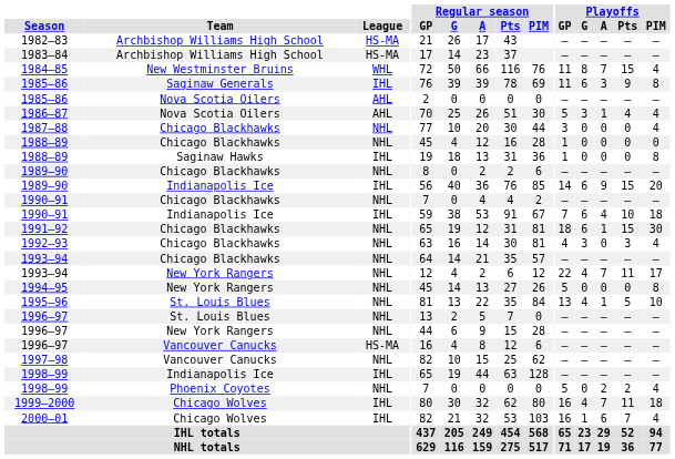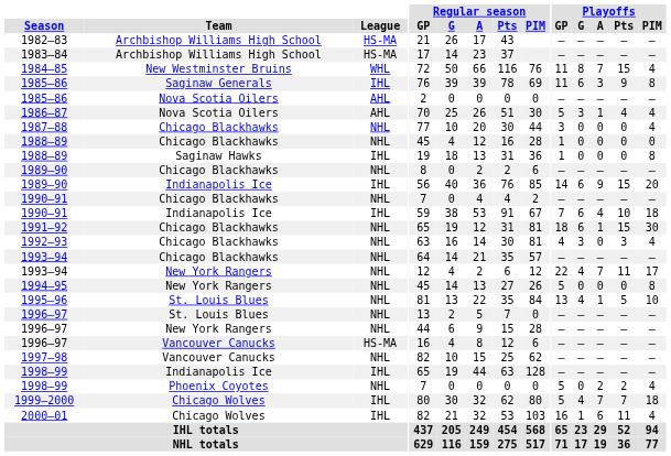 <table border="0" cellpadding="1" cellspacing="0" style="text-align:center; width:60em">
 <tr bgcolor="#e0e0e0">
 <th colspan="3"  bgcolor="#ffffff"></th>
 <th rowspan="99" bgcolor="#ffffff"></th>
 <th colspan="5"><a href='#'>Regular season</a></th>
 <th rowspan="99" bgcolor="#ffffff"></th>
 <th colspan="5"><a href='#'>Playoffs</a></th>
 </tr>
 <tr bgcolor="#e0e0e0">
 <th><a href='#'>Season</a></th>
 <th>Team</th>
 <th>League</th>
 <th>GP</th>
 <th><a href='#'>G</a></th>
 <th><a href='#'>A</a></th>
 <th><a href='#'>Pts</a></th>
 <th><a href='#'>PIM</a></th>
 <th>GP</th>
 <th>G</th>
 <th>A</th>
 <th>Pts</th>
 <th>PIM</th>
 </tr>
 <tr>
 <td>1982–83</td>
 <td><a href='#'>Archbishop Williams High School</a></td>
 <td><a href='#'>HS-MA</a></td>
 <td>21</td>
 <td>26</td>
 <td>17</td>
 <td>43</td>
 <td></td>
 <td>—</td>
 <td>—</td>
 <td>—</td>
 <td>—</td>
 <td>—</td>
 </tr>
 <tr bgcolor="#f0f0f0">
 <td>1983–84</td>
 <td>Archbishop Williams High School</td>
 <td>HS-MA</td>
 <td>17</td>
 <td>14</td>
 <td>23</td>
 <td>37</td>
 <td></td>
 <td>—</td>
 <td>—</td>
 <td>—</td>
 <td>—</td>
 <td>—</td>
 </tr>
 <tr>
 <td><a href='#'>1984–85</a></td>
 <td><a href='#'>New Westminster Bruins</a></td>
 <td><a href='#'>WHL</a></td>
 <td>72</td>
 <td>50</td>
 <td>66</td>
 <td>116</td>
 <td>76</td>
 <td>11</td>
 <td>8</td>
 <td>7</td>
 <td>15</td>
 <td>4</td>
 </tr>
 <tr bgcolor="#f0f0f0">
 <td><a href='#'>1985–86</a></td>
 <td><a href='#'>Saginaw Generals</a></td>
 <td><a href='#'>IHL</a></td>
 <td>76</td>
 <td>39</td>
 <td>39</td>
 <td>78</td>
 <td>69</td>
 <td>11</td>
 <td>6</td>
 <td>3</td>
 <td>9</td>
 <td>8</td>
 </tr>
 <tr>
 <td><a href='#'>1985–86</a></td>
 <td><a href='#'>Nova Scotia Oilers</a></td>
 <td><a href='#'>AHL</a></td>
 <td>2</td>
 <td>0</td>
 <td>0</td>
 <td>0</td>
 <td>0</td>
 <td>—</td>
 <td>—</td>
 <td>—</td>
 <td>—</td>
 <td>—</td>
 </tr>
 <tr bgcolor="#f0f0f0">
 <td><a href='#'>1986–87</a></td>
 <td>Nova Scotia Oilers</td>
 <td>AHL</td>
 <td>70</td>
 <td>25</td>
 <td>26</td>
 <td>51</td>
 <td>30</td>
 <td>5</td>
 <td>3</td>
 <td>1</td>
 <td>4</td>
 <td>4</td>
 </tr>
 <tr>
 <td><a href='#'>1987–88</a></td>
 <td><a href='#'>Chicago Blackhawks</a></td>
 <td><a href='#'>NHL</a></td>
 <td>77</td>
 <td>10</td>
 <td>20</td>
 <td>30</td>
 <td>44</td>
 <td>3</td>
 <td>0</td>
 <td>0</td>
 <td>0</td>
 <td>4</td>
 </tr>
 <tr bgcolor="#f0f0f0">
 <td><a href='#'>1988–89</a></td>
 <td>Chicago Blackhawks</td>
 <td>NHL</td>
 <td>45</td>
 <td>4</td>
 <td>12</td>
 <td>16</td>
 <td>28</td>
 <td>1</td>
 <td>0</td>
 <td>0</td>
 <td>0</td>
 <td>0</td>
 </tr>
 <tr>
 <td><a href='#'>1988–89</a></td>
 <td>Saginaw Hawks</td>
 <td>IHL</td>
 <td>19</td>
 <td>18</td>
 <td>13</td>
 <td>31</td>
 <td>36</td>
 <td>1</td>
 <td>0</td>
 <td>0</td>
 <td>0</td>
 <td>8</td>
 </tr>
 <tr bgcolor="#f0f0f0">
 <td><a href='#'>1989–90</a></td>
 <td>Chicago Blackhawks</td>
 <td>NHL</td>
 <td>8</td>
 <td>0</td>
 <td>2</td>
 <td>2</td>
 <td>6</td>
 <td>—</td>
 <td>—</td>
 <td>—</td>
 <td>—</td>
 <td>—</td>
 </tr>
 <tr>
 <td><a href='#'>1989–90</a></td>
 <td><a href='#'>Indianapolis Ice</a></td>
 <td>IHL</td>
 <td>56</td>
 <td>40</td>
 <td>36</td>
 <td>76</td>
 <td>85</td>
 <td>14</td>
 <td>6</td>
 <td>9</td>
 <td>15</td>
 <td>20</td>
 </tr>
 <tr bgcolor="#f0f0f0">
 <td><a href='#'>1990–91</a></td>
 <td>Chicago Blackhawks</td>
 <td>NHL</td>
 <td>7</td>
 <td>0</td>
 <td>4</td>
 <td>4</td>
 <td>2</td>
 <td>—</td>
 <td>—</td>
 <td>—</td>
 <td>—</td>
 <td>—</td>
 </tr>
 <tr>
 <td><a href='#'>1990–91</a></td>
 <td>Indianapolis Ice</td>
 <td>IHL</td>
 <td>59</td>
 <td>38</td>
 <td>53</td>
 <td>91</td>
 <td>67</td>
 <td>7</td>
 <td>6</td>
 <td>4</td>
 <td>10</td>
 <td>18</td>
 </tr>
 <tr bgcolor="#f0f0f0">
 <td><a href='#'>1991–92</a></td>
 <td>Chicago Blackhawks</td>
 <td>NHL</td>
 <td>65</td>
 <td>19</td>
 <td>12</td>
 <td>31</td>
 <td>81</td>
 <td>18</td>
 <td>6</td>
 <td>1</td>
 <td>15</td>
 <td>30</td>
 </tr>
 <tr>
 <td><a href='#'>1992–93</a></td>
 <td>Chicago Blackhawks</td>
 <td>NHL</td>
 <td>63</td>
 <td>16</td>
 <td>14</td>
 <td>30</td>
 <td>81</td>
 <td>4</td>
 <td>3</td>
 <td>0</td>
 <td>3</td>
 <td>4</td>
 </tr>
 <tr bgcolor="#f0f0f0">
 <td><a href='#'>1993–94</a></td>
 <td>Chicago Blackhawks</td>
 <td>NHL</td>
 <td>64</td>
 <td>14</td>
 <td>21</td>
 <td>35</td>
 <td>57</td>
 <td>—</td>
 <td>—</td>
 <td>—</td>
 <td>—</td>
 <td>—</td>
 </tr>
 <tr>
 <td>1993–94</td>
 <td><a href='#'>New York Rangers</a></td>
 <td>NHL</td>
 <td>12</td>
 <td>4</td>
 <td>2</td>
 <td>6</td>
 <td>12</td>
 <td>22</td>
 <td>4</td>
 <td>7</td>
 <td>11</td>
 <td>17</td>
 </tr>
 <tr bgcolor="#f0f0f0">
 <td><a href='#'>1994–95</a></td>
 <td>New York Rangers</td>
 <td>NHL</td>
 <td>45</td>
 <td>14</td>
 <td>13</td>
 <td>27</td>
 <td>26</td>
 <td>5</td>
 <td>0</td>
 <td>0</td>
 <td>0</td>
 <td>8</td>
 </tr>
 <tr>
 <td><a href='#'>1995–96</a></td>
 <td><a href='#'>St. Louis Blues</a></td>
 <td>NHL</td>
 <td>81</td>
 <td>13</td>
 <td>22</td>
 <td>35</td>
 <td>84</td>
 <td>13</td>
 <td>4</td>
 <td>1</td>
 <td>5</td>
 <td>10</td>
 </tr>
 <tr bgcolor="#f0f0f0">
 <td><a href='#'>1996–97</a></td>
 <td>St. Louis Blues</td>
 <td>NHL</td>
 <td>13</td>
 <td>2</td>
 <td>5</td>
 <td>7</td>
 <td>0</td>
 <td>—</td>
 <td>—</td>
 <td>—</td>
 <td>—</td>
 <td>—</td>
 </tr>
 <tr>
 <td>1996–97</td>
 <td>New York Rangers</td>
 <td>NHL</td>
 <td>44</td>
 <td>6</td>
 <td>9</td>
 <td>15</td>
 <td>28</td>
 <td>—</td>
 <td>—</td>
 <td>—</td>
 <td>—</td>
 <td>—</td>
 </tr>
 <tr bgcolor="#f0f0f0">
 <td>1996–97</td>
 <td><a href='#'>Vancouver Canucks</a></td>
 <td>HS-MA</td>
 <td>16</td>
 <td>4</td>
 <td>8</td>
 <td>12</td>
 <td>6</td>
 <td>—</td>
 <td>—</td>
 <td>—</td>
 <td>—</td>
 <td>—</td>
 </tr>
 <tr>
 <td><a href='#'>1997–98</a></td>
 <td>Vancouver Canucks</td>
 <td>NHL</td>
 <td>82</td>
 <td>10</td>
 <td>15</td>
 <td>25</td>
 <td>62</td>
 <td>—</td>
 <td>—</td>
 <td>—</td>
 <td>—</td>
 <td>—</td>
 </tr>
 <tr bgcolor="#f0f0f0">
 <td><a href='#'>1998–99</a></td>
 <td>Indianapolis Ice</td>
 <td>IHL</td>
 <td>65</td>
 <td>19</td>
 <td>44</td>
 <td>63</td>
 <td>128</td>
 <td>—</td>
 <td>—</td>
 <td>—</td>
 <td>—</td>
 <td>—</td>
 </tr>
 <tr>
 <td><a href='#'>1998–99</a></td>
 <td><a href='#'>Phoenix Coyotes</a></td>
 <td>NHL</td>
 <td>7</td>
 <td>0</td>
 <td>0</td>
 <td>0</td>
 <td>0</td>
 <td>5</td>
 <td>0</td>
 <td>2</td>
 <td>2</td>
 <td>4</td>
 </tr>
 <tr bgcolor="#f0f0f0">
 <td><a href='#'>1999–2000</a></td>
 <td><a href='#'>Chicago Wolves</a></td>
 <td>IHL</td>
 <td>80</td>
 <td>30</td>
 <td>32</td>
 <td>62</td>
 <td>80</td>
-<td>16</td>
+<td>5</td>
 <td>4</td>
 <td>7</td>
-<td>11</td>
+<td>7</td>
 <td>18</td>
 </tr>
 <tr>
 <td><a href='#'>2000–01</a></td>
 <td>Chicago Wolves</td>
 <td>IHL</td>
 <td>82</td>
 <td>21</td>
 <td>32</td>
 <td>53</td>
 <td>103</td>
 <td>16</td>
 <td>1</td>
 <td>6</td>
-<td>7</td>
+<td>11</td>
 <td>4</td>
 </tr>
 <tr bgcolor="#e0e0e0">
 <th colspan="3">IHL totals</th>
 <th>437</th>
 <th>205</th>
 <th>249</th>
 <th>454</th>
 <th>568</th>
 <th>65</th>
 <th>23</th>
 <th>29</th>
 <th>52</th>
 <th>94</th>
 </tr>
 <tr bgcolor="#e0e0e0">
 <th colspan="3">NHL totals</th>
 <th>629</th>
 <th>116</th>
 <th>159</th>
 <th>275</th>
 <th>517</th>
 <th>71</th>
 <th>17</th>
 <th>19</th>
 <th>36</th>
 <th>77</th>
 </tr>
 </table>
